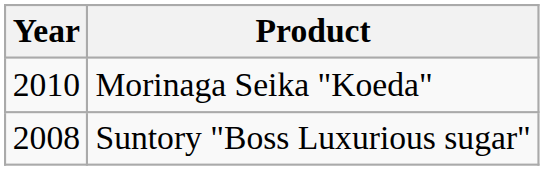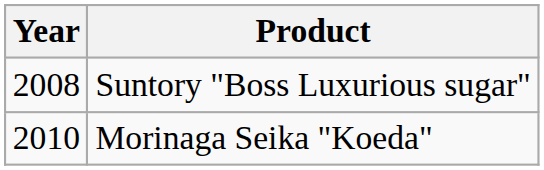 <table class="wikitable">
 <tr>
 <th>Year</th>
 <th>Product</th>
 </tr>
 <tr>
+<td>2008</td>
+<td>Suntory "Boss Luxurious sugar"</td>
+</tr>
+<tr>
 <td>2010</td>
 <td>Morinaga Seika "Koeda"</td>
 </tr>
-<tr>
-<td>2008</td>
-<td>Suntory "Boss Luxurious sugar"</td>
-</tr>
 </table>
